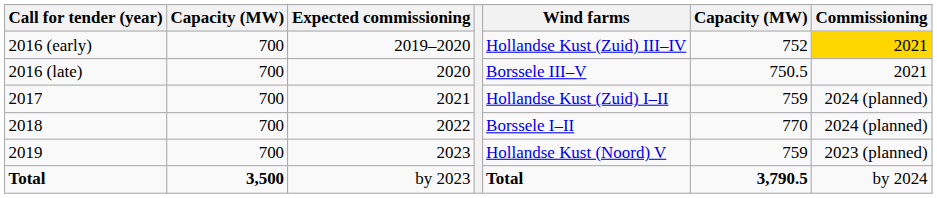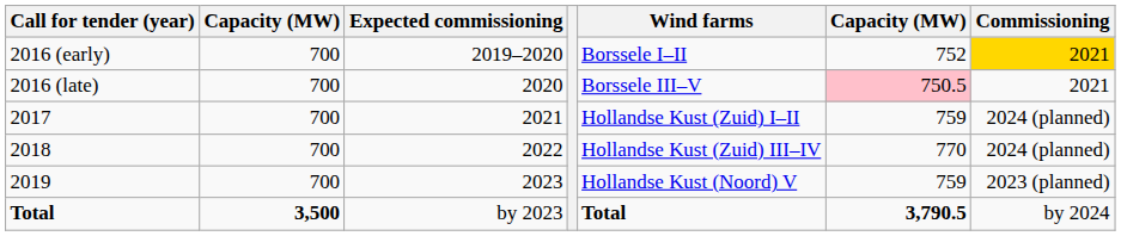 <table class="wikitable">
 <tr>
 <th>Call for tender (year)</th>
 <th>Capacity (MW)</th>
 <th>Expected commissioning</th>
 <th rowspan="7"></th>
 <th>Wind farms</th>
 <th>Capacity (MW)</th>
 <th>Commissioning</th>
 </tr>
 <tr>
 <td>2016 (early)</td>
 <td align="right">700</td>
 <td align="right">2019–2020</td>
-<td><a href='#'>Hollandse Kust (Zuid) III–IV</a></td>
+<td><a href='#'>Borssele I–II</a></td>
 <td align="right">752</td>
 <td align="right" style="background: gold;">2021</td>
 </tr>
 <tr>
 <td>2016 (late)</td>
 <td align="right">700</td>
 <td align="right">2020</td>
 <td><a href='#'>Borssele III–V</a></td>
-<td align="right">750.5</td>
+<td align="right" style="background: pink;">750.5</td>
 <td align="right">2021</td>
 </tr>
 <tr>
 <td>2017</td>
 <td align="right">700</td>
 <td align="right">2021</td>
 <td><a href='#'>Hollandse Kust (Zuid) I–II</a></td>
 <td align="right">759</td>
 <td align="right">2024 (planned)</td>
 </tr>
 <tr>
 <td>2018</td>
 <td align="right">700</td>
 <td align="right">2022</td>
-<td><a href='#'>Borssele I–II</a></td>
+<td><a href='#'>Hollandse Kust (Zuid) III–IV</a></td>
 <td align="right">770</td>
 <td align="right">2024 (planned)</td>
 </tr>
 <tr>
 <td>2019</td>
 <td align="right">700</td>
 <td align="right">2023</td>
 <td><a href='#'>Hollandse Kust (Noord) V</a></td>
 <td align="right">759</td>
 <td align="right">2023 (planned)</td>
 </tr>
 <tr>
 <td><strong>Total</strong></td>
 <td align="right"><strong>3,500</strong></td>
 <td align="right">by 2023</td>
 <td><strong>Total</strong></td>
 <td align="right"><strong>3,790.5</strong></td>
 <td align="right">by 2024</td>
 </tr>
 </table>
